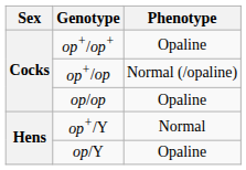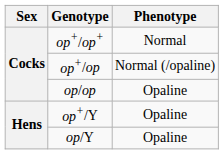 <table class="wikitable" style="text-align:center" align="right">
 <tr>
 <th>Sex</th>
 <th>Genotype</th>
 <th>Phenotype</th>
 </tr>
 <tr>
 <th rowspan=3>Cocks</th>
 <td><em>op<sup>+</sup></em>/<em>op<sup>+</sup></em></td>
-<td>Opaline</td>
+<td>Normal</td>
 </tr>
 <tr>
 <td><em>op<sup>+</sup></em>/<em>op</em></td>
 <td>Normal (/opaline)</td>
 </tr>
 <tr>
 <td><em>op</em>/<em>op</em></td>
 <td>Opaline</td>
 </tr>
 <tr>
 <th rowspan=2>Hens</th>
 <td><em>op<sup>+</sup></em>/Y</td>
-<td>Normal</td>
+<td>Opaline</td>
 </tr>
 <tr>
 <td><em>op</em>/Y</td>
 <td>Opaline</td>
 </tr>
 </table>
